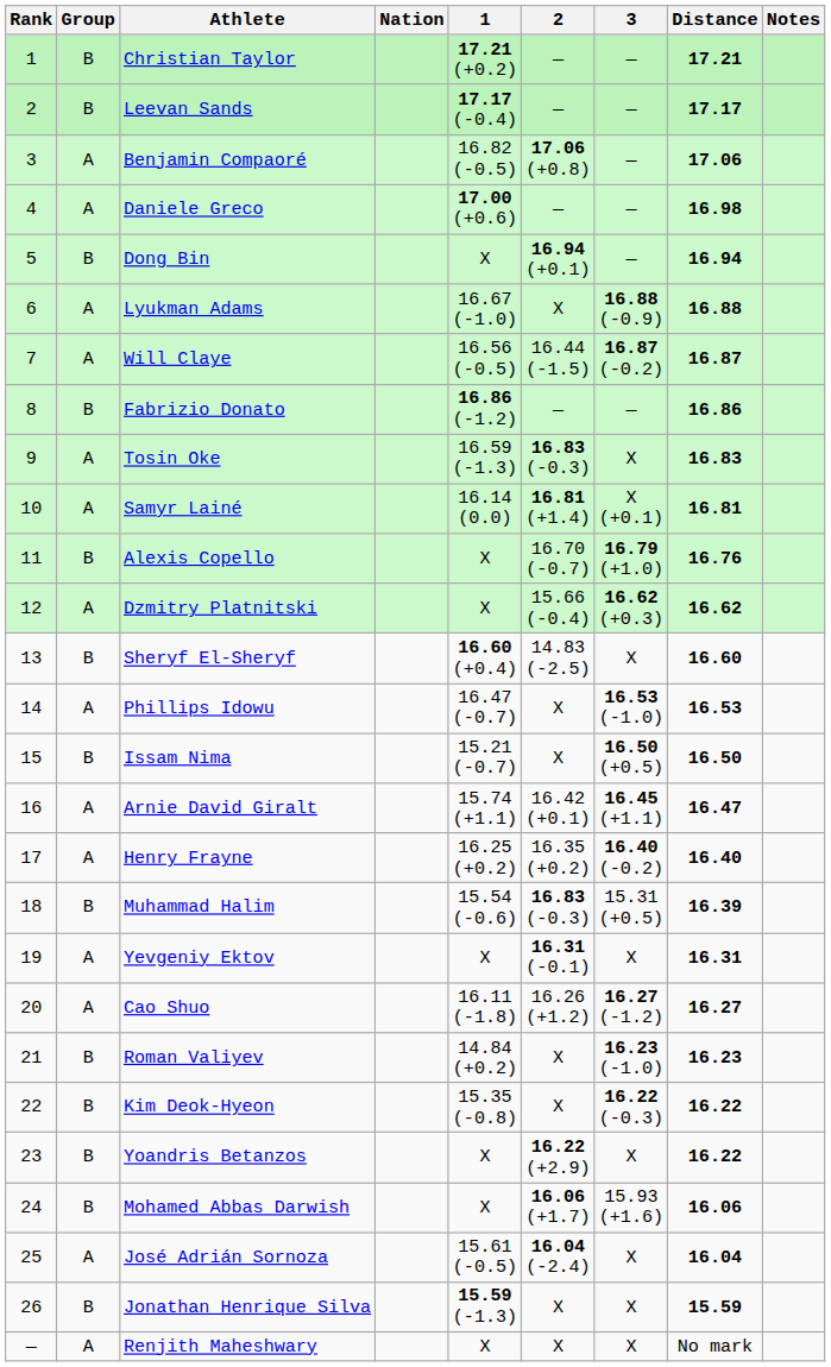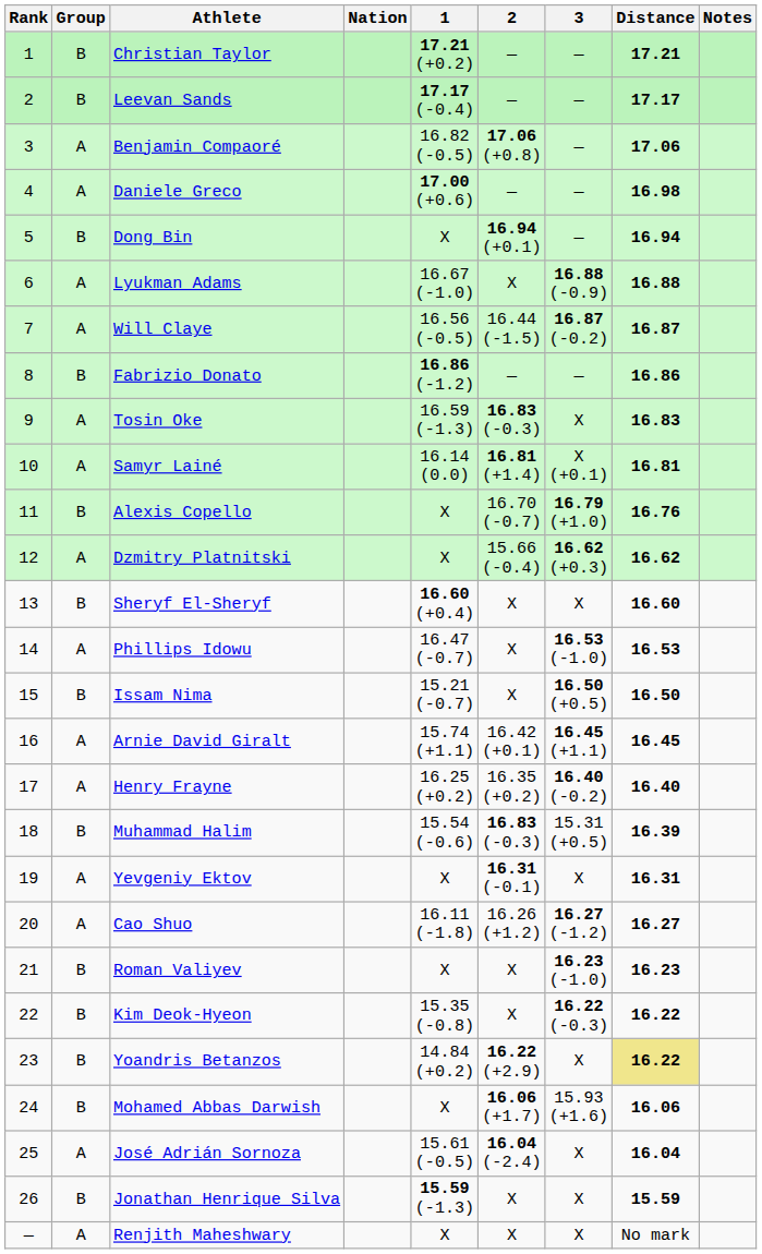 <table class="wikitable sortable" style="text-align:center">
 <tr>
 <th>Rank</th>
 <th>Group</th>
 <th>Athlete</th>
 <th>Nation</th>
 <th>1</th>
 <th>2</th>
 <th>3</th>
 <th>Distance</th>
 <th class="unsortable">Notes</th>
 </tr>
 <tr bgcolor=bbf3bb>
 <td>1</td>
 <td>B</td>
 <td align=left><a href='#'>Christian Taylor</a></td>
 <td align=left></td>
 <td><strong>17.21</strong> <br>(+0.2)</td>
 <td data-sort-value=1.00>—</td>
 <td data-sort-value=1.00>—</td>
 <td><strong>17.21</strong></td>
 <td></td>
 </tr>
 <tr bgcolor=bbf3bb>
 <td>2</td>
 <td>B</td>
 <td align=left><a href='#'>Leevan Sands</a></td>
 <td align=left></td>
 <td><strong> 17.17</strong><br> (-0.4)</td>
 <td data-sort-value=1.00>—</td>
 <td data-sort-value=1.00>—</td>
 <td><strong> 17.17</strong></td>
 <td></td>
 </tr>
 <tr bgcolor=ccf9cc>
 <td>3</td>
 <td>A</td>
 <td align=left><a href='#'>Benjamin Compaoré</a></td>
 <td align=left></td>
 <td>16.82<br> (-0.5)</td>
 <td><strong>17.06</strong><br>(+0.8)</td>
 <td data-sort-value=1.00>—</td>
 <td><strong>17.06</strong></td>
 <td></td>
 </tr>
 <tr bgcolor=ccf9cc>
 <td>4</td>
 <td>A</td>
 <td align=left><a href='#'>Daniele Greco</a></td>
 <td align=left></td>
 <td><strong>17.00</strong><br> (+0.6)</td>
 <td data-sort-value=1.00>—</td>
 <td data-sort-value=1.00>—</td>
 <td><strong>16.98</strong></td>
 <td></td>
 </tr>
 <tr bgcolor=ccf9cc>
 <td>5</td>
 <td>B</td>
 <td align=left><a href='#'>Dong Bin</a></td>
 <td align=left></td>
 <td data-sort-value=1.00>X</td>
 <td><strong>16.94</strong><br>(+0.1)</td>
 <td data-sort-value=1.00>—</td>
 <td><strong>16.94</strong></td>
 <td></td>
 </tr>
 <tr bgcolor=ccf9cc>
 <td>6</td>
 <td>A</td>
 <td align=left><a href='#'>Lyukman Adams</a></td>
 <td align=left></td>
 <td>16.67<br> (-1.0)</td>
 <td data-sort-value=1.00>X</td>
 <td><strong>16.88</strong><br>(-0.9)</td>
 <td><strong>16.88</strong></td>
 <td></td>
 </tr>
 <tr bgcolor=ccf9cc>
 <td>7</td>
 <td>A</td>
 <td align=left><a href='#'>Will Claye</a></td>
 <td align=left></td>
 <td>16.56 <br>(-0.5)</td>
 <td>16.44<br>(-1.5)</td>
 <td><strong>16.87</strong><br>(-0.2)</td>
 <td><strong>16.87</strong></td>
 <td></td>
 </tr>
 <tr bgcolor=ccf9cc>
 <td>8</td>
 <td>B</td>
 <td align=left><a href='#'>Fabrizio Donato</a></td>
 <td align=left></td>
 <td><strong>16.86</strong><br>(-1.2)</td>
 <td data-sort-value=1.00>—</td>
 <td data-sort-value=1.00>—</td>
 <td><strong>16.86</strong></td>
 <td></td>
 </tr>
 <tr bgcolor=ccf9cc>
 <td>9</td>
 <td>A</td>
 <td align=left><a href='#'>Tosin Oke</a></td>
 <td align=left></td>
 <td>16.59 <br>(-1.3)</td>
 <td><strong>16.83</strong><br> (-0.3)</td>
 <td data-sort-value=1.00>X</td>
 <td><strong>16.83</strong></td>
 <td></td>
 </tr>
 <tr bgcolor=ccf9cc>
 <td>10</td>
 <td>A</td>
 <td align=left><a href='#'>Samyr Lainé</a></td>
 <td align=left></td>
 <td>16.14 <br>(0.0)</td>
 <td><strong>16.81</strong><br>(+1.4)</td>
 <td data-sort-value=1.00>X<br>(+0.1)</td>
 <td><strong>16.81</strong></td>
 <td></td>
 </tr>
 <tr bgcolor=ccf9cc>
 <td>11</td>
 <td>B</td>
 <td align=left><a href='#'>Alexis Copello</a></td>
 <td align=left></td>
 <td data-sort-value=1.00>X</td>
 <td>16.70<br>(-0.7)</td>
 <td><strong>16.79</strong><br>(+1.0)</td>
 <td><strong>16.76</strong></td>
 <td></td>
 </tr>
 <tr bgcolor=ccf9cc>
 <td>12</td>
 <td>A</td>
 <td align=left><a href='#'>Dzmitry Platnitski</a></td>
 <td align=left></td>
 <td data-sort-value=1.00>X</td>
 <td>15.66<br>(-0.4)</td>
 <td><strong>16.62</strong><br> (+0.3)</td>
 <td><strong>16.62</strong></td>
 <td></td>
 </tr>
 <tr>
 <td>13</td>
 <td>B</td>
 <td align=left><a href='#'>Sheryf El-Sheryf</a></td>
 <td align=left></td>
 <td><strong>16.60</strong><br> (+0.4)</td>
-<td>14.83<br>(-2.5)</td>
+<td data-sort-value=1.00>X</td>
 <td data-sort-value=1.00>X</td>
 <td><strong>16.60</strong></td>
 <td></td>
 </tr>
 <tr>
 <td>14</td>
 <td>A</td>
 <td align=left><a href='#'>Phillips Idowu</a></td>
 <td align=left></td>
 <td>16.47<br> (-0.7)</td>
 <td data-sort-value=1.00>X</td>
 <td><strong>16.53</strong> <br>(-1.0)</td>
 <td><strong>16.53</strong></td>
 <td></td>
 </tr>
 <tr>
 <td>15</td>
 <td>B</td>
 <td align=left><a href='#'>Issam Nima</a></td>
 <td align=left></td>
 <td>15.21	<br>(-0.7)</td>
 <td data-sort-value=1.00>X</td>
 <td><strong>16.50</strong><br>(+0.5)</td>
 <td><strong>16.50</strong></td>
 <td></td>
 </tr>
 <tr>
 <td>16</td>
 <td>A</td>
 <td align=left><a href='#'>Arnie David Giralt</a></td>
 <td align=left></td>
 <td>15.74<br> (+1.1)</td>
 <td>16.42<br>(+0.1)</td>
 <td><strong>16.45</strong> <br> (+1.1)</td>
-<td><strong>16.47</strong></td>
+<td><strong>16.45</strong></td>
 <td></td>
 </tr>
 <tr>
 <td>17</td>
 <td>A</td>
 <td align=left><a href='#'>Henry Frayne</a></td>
 <td align=left></td>
 <td>16.25<br>(+0.2)</td>
 <td>16.35<br>(+0.2)</td>
 <td><strong>16.40</strong><br>(-0.2)</td>
 <td><strong>16.40</strong></td>
 <td></td>
 </tr>
 <tr>
 <td>18</td>
 <td>B</td>
 <td align=left><a href='#'>Muhammad Halim</a></td>
 <td align=left></td>
 <td>15.54<br>(-0.6)</td>
 <td><strong>16.83</strong><br> (-0.3)</td>
 <td>15.31<br>(+0.5)</td>
 <td><strong>16.39</strong></td>
 <td></td>
 </tr>
 <tr>
 <td>19</td>
 <td>A</td>
 <td align=left><a href='#'>Yevgeniy Ektov</a></td>
 <td align=left></td>
 <td data-sort-value=1.00>X</td>
 <td><strong>16.31</strong> <br>(-0.1)</td>
 <td data-sort-value=1.00>X</td>
 <td><strong>16.31</strong></td>
 <td></td>
 </tr>
 <tr>
 <td>20</td>
 <td>A</td>
 <td align=left><a href='#'>Cao Shuo</a></td>
 <td align=left></td>
 <td>16.11 <br>(-1.8)</td>
 <td>16.26<br>(+1.2)</td>
 <td><strong>16.27</strong><br>(-1.2)</td>
 <td><strong>16.27</strong></td>
 <td></td>
 </tr>
 <tr>
 <td>21</td>
 <td>B</td>
 <td align=left><a href='#'>Roman Valiyev</a></td>
 <td align=left></td>
-<td>14.84 <br>(+0.2)</td>
+<td data-sort-value=1.00>X</td>
 <td data-sort-value=1.00>X</td>
 <td><strong>16.23</strong><br> (-1.0)</td>
 <td><strong>16.23</strong></td>
 <td></td>
 </tr>
 <tr>
 <td>22</td>
 <td>B</td>
 <td align=left><a href='#'>Kim Deok-Hyeon</a></td>
 <td align=left></td>
 <td>15.35<br>(-0.8)</td>
 <td data-sort-value=1.00>X</td>
 <td><strong>16.22</strong> <br>(-0.3)</td>
 <td><strong>16.22</strong></td>
 <td></td>
 </tr>
 <tr>
 <td>23</td>
 <td>B</td>
 <td align=left><a href='#'>Yoandris Betanzos</a></td>
 <td align=left></td>
-<td data-sort-value=1.00>X</td>
+<td>14.84 <br>(+0.2)</td>
 <td><strong>16.22</strong><br>(+2.9)</td>
 <td data-sort-value=1.00>X</td>
-<td><strong>16.22</strong></td>
+<td style="background: khaki;"><strong>16.22</strong></td>
 <td></td>
 </tr>
 <tr>
 <td>24</td>
 <td>B</td>
 <td align=left><a href='#'>Mohamed Abbas Darwish</a></td>
 <td align=left></td>
 <td data-sort-value=1.00>X</td>
 <td><strong>16.06</strong> <br>(+1.7)</td>
 <td>15.93<br>(+1.6)</td>
 <td><strong>16.06</strong></td>
 <td></td>
 </tr>
 <tr>
 <td>25</td>
 <td>A</td>
 <td align=left><a href='#'>José Adrián Sornoza</a></td>
 <td align=left></td>
 <td>15.61<br>(-0.5)</td>
 <td><strong>16.04</strong>  <br>(-2.4)</td>
 <td data-sort-value=1.00>X</td>
 <td><strong>16.04</strong></td>
 <td></td>
 </tr>
 <tr>
 <td>26</td>
 <td>B</td>
 <td align=left><a href='#'>Jonathan Henrique Silva</a></td>
 <td align=left></td>
 <td><strong>15.59</strong> <br>(-1.3)</td>
 <td data-sort-value=1.00>X</td>
 <td data-sort-value=1.00>X</td>
 <td><strong>15.59</strong></td>
 <td></td>
 </tr>
 <tr>
 <td data-sort-value=27>—</td>
 <td>A</td>
 <td align=left><a href='#'>Renjith Maheshwary</a></td>
 <td align=left></td>
 <td data-sort-value=1.00>X</td>
 <td data-sort-value=1.00>X</td>
 <td data-sort-value=1.00>X</td>
 <td data-sort-value=1.00>No mark</td>
 <td></td>
 </tr>
 </table>
